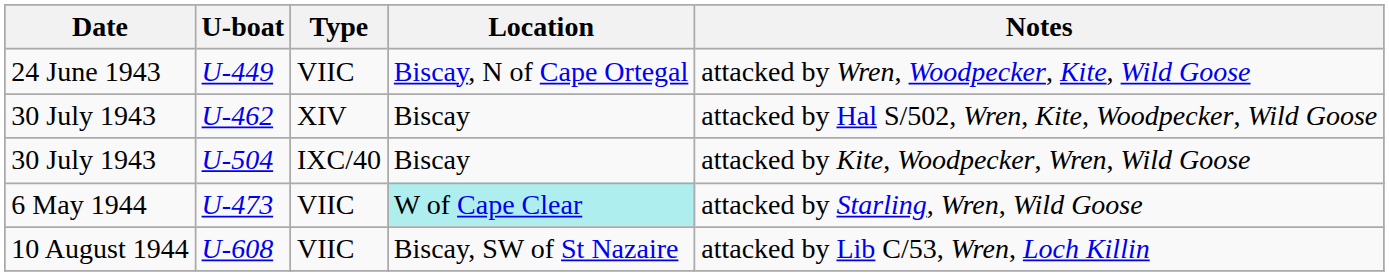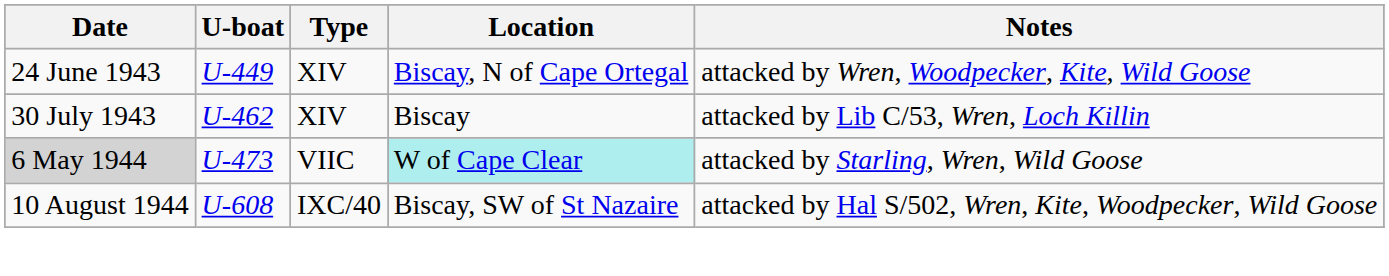 <table class="wikitable">
 <tr>
 <th>Date</th>
 <th>U-boat</th>
 <th>Type</th>
 <th>Location</th>
 <th>Notes</th>
 </tr>
 <tr>
 <td>24 June 1943</td>
 <td><a href='#'><em>U-449</em></a></td>
-<td>VIIC</td>
+<td>XIV</td>
 <td><a href='#'>Biscay</a>, N of <a href='#'>Cape Ortegal</a><br> </td>
 <td>attacked by <em>Wren</em>, <a href='#'><em>Woodpecker</em></a>, <a href='#'><em>Kite</em></a>, <a href='#'><em>Wild Goose</em></a></td>
 </tr>
 <tr>
 <td>30 July 1943</td>
 <td><a href='#'><em>U-462</em></a></td>
 <td>XIV</td>
 <td>Biscay <br></td>
-<td>attacked by <a href='#'>Hal</a> S/502, <em>Wren</em>, <em>Kite</em>, <em>Woodpecker</em>, <em>Wild Goose</em></td>
+<td>attacked by <a href='#'>Lib</a> C/53, <em>Wren</em>, <a href='#'><em>Loch Killin</em></a></td>
 </tr>
 <tr>
-<td>30 July 1943</td>
-<td><a href='#'><em>U-504</em></a></td>
-<td>IXC/40</td>
-<td>Biscay <br></td>
-<td>attacked by <em>Kite</em>, <em>Woodpecker</em>, <em>Wren</em>, <em>Wild Goose</em></td>
-</tr>
-<tr>
-<td>6 May 1944</td>
+<td style="background: lightgrey;">6 May 1944</td>
 <td><a href='#'><em>U-473</em></a></td>
 <td>VIIC</td>
 <td style="background: paleturquoise;">W of <a href='#'>Cape Clear</a> <br></td>
 <td>attacked by <a href='#'><em>Starling</em></a>, <em>Wren</em>, <em>Wild Goose</em></td>
 </tr>
 <tr>
 <td>10 August 1944</td>
 <td><a href='#'><em>U-608</em></a></td>
-<td>VIIC</td>
+<td>IXC/40</td>
 <td>Biscay, SW of <a href='#'>St Nazaire</a> <br></td>
-<td>attacked by <a href='#'>Lib</a> C/53, <em>Wren</em>, <a href='#'><em>Loch Killin</em></a></td>
+<td>attacked by <a href='#'>Hal</a> S/502, <em>Wren</em>, <em>Kite</em>, <em>Woodpecker</em>, <em>Wild Goose</em></td>
 </tr>
 </table>
